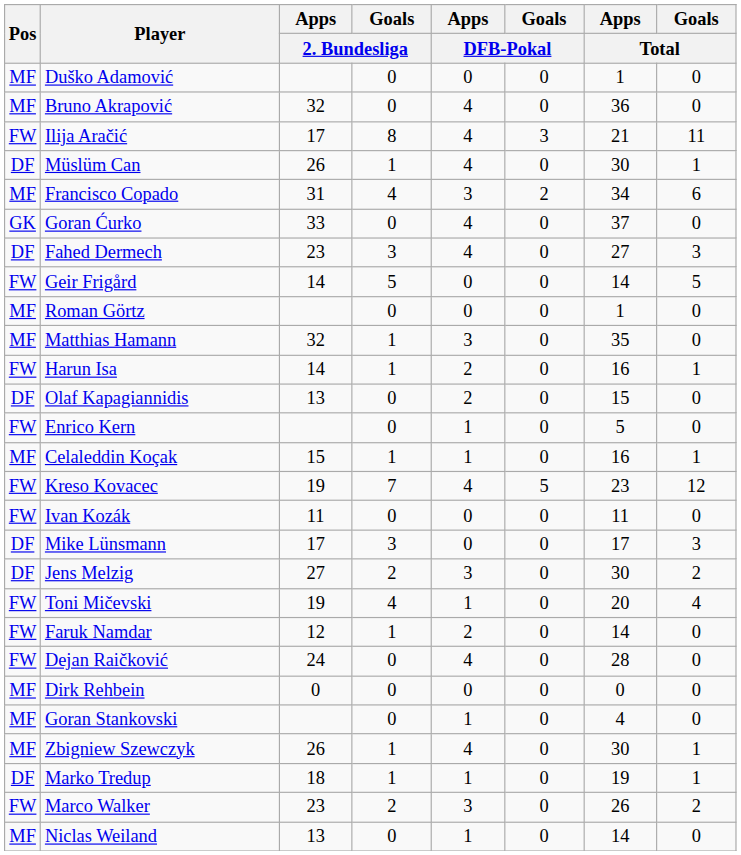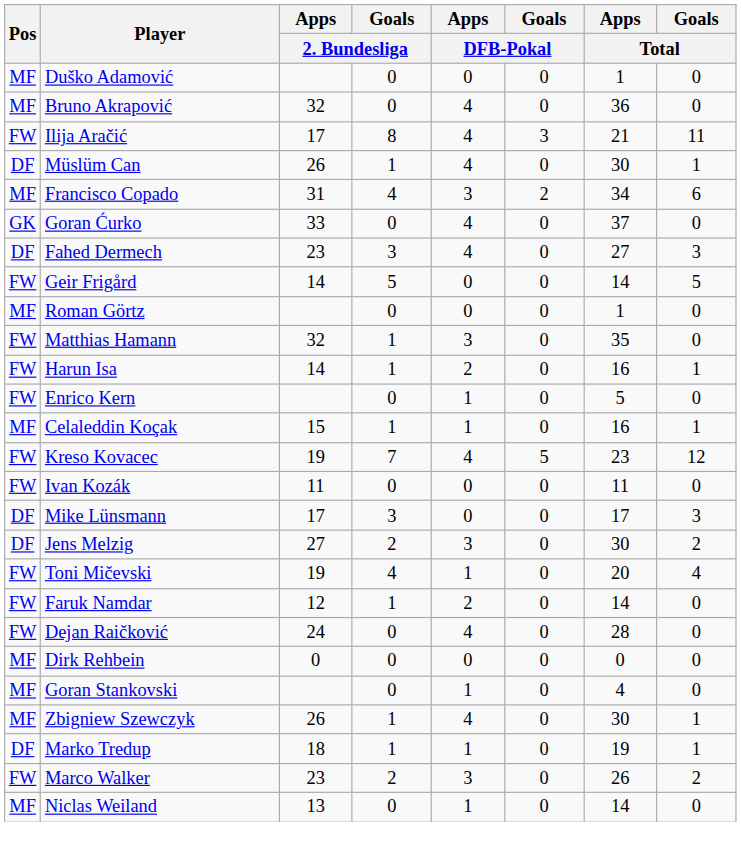 <table class="wikitable sortable" style="text-align:center">
 <tr>
 <th rowspan="2" class="unsortable">Pos</th>
 <th rowspan="2" class="unsortable" width="200">Player</th>
 <th>Apps</th>
 <th>Goals</th>
 <th>Apps</th>
 <th>Goals</th>
 <th>Apps</th>
 <th>Goals</th>
 </tr>
 <tr class="unsortable">
 <th colspan="2" width="125"><a href='#'>2. Bundesliga</a></th>
 <th colspan="2" width="125"><a href='#'>DFB-Pokal</a></th>
 <th colspan="2" width="125">Total</th>
 </tr>
 <tr>
 <td><a href='#'>MF</a></td>
 <td align=left> <a href='#'>Duško Adamović</a></td>
 <td></td>
 <td>0</td>
 <td>0</td>
 <td>0</td>
 <td>1</td>
 <td>0</td>
 </tr>
 <tr>
 <td><a href='#'>MF</a></td>
 <td align=left> <a href='#'>Bruno Akrapović</a></td>
 <td>32</td>
 <td>0</td>
 <td>4</td>
 <td>0</td>
 <td>36</td>
 <td>0</td>
 </tr>
 <tr>
 <td><a href='#'>FW</a></td>
 <td align=left> <a href='#'>Ilija Aračić</a></td>
 <td>17</td>
 <td>8</td>
 <td>4</td>
 <td>3</td>
 <td>21</td>
 <td>11</td>
 </tr>
 <tr>
 <td><a href='#'>DF</a></td>
 <td align=left> <a href='#'>Müslüm Can</a></td>
 <td>26</td>
 <td>1</td>
 <td>4</td>
 <td>0</td>
 <td>30</td>
 <td>1</td>
 </tr>
 <tr>
 <td><a href='#'>MF</a></td>
 <td align=left> <a href='#'>Francisco Copado</a></td>
 <td>31</td>
 <td>4</td>
 <td>3</td>
 <td>2</td>
 <td>34</td>
 <td>6</td>
 </tr>
 <tr>
 <td><a href='#'>GK</a></td>
 <td align=left> <a href='#'>Goran Ćurko</a></td>
 <td>33</td>
 <td>0</td>
 <td>4</td>
 <td>0</td>
 <td>37</td>
 <td>0</td>
 </tr>
 <tr>
 <td><a href='#'>DF</a></td>
 <td align=left> <a href='#'>Fahed Dermech</a></td>
 <td>23</td>
 <td>3</td>
 <td>4</td>
 <td>0</td>
 <td>27</td>
 <td>3</td>
 </tr>
 <tr>
 <td><a href='#'>FW</a></td>
 <td align=left> <a href='#'>Geir Frigård</a></td>
 <td>14</td>
 <td>5</td>
 <td>0</td>
 <td>0</td>
 <td>14</td>
 <td>5</td>
 </tr>
 <tr>
 <td><a href='#'>MF</a></td>
 <td align=left> <a href='#'>Roman Görtz</a></td>
 <td></td>
 <td>0</td>
 <td>0</td>
 <td>0</td>
 <td>1</td>
 <td>0</td>
 </tr>
 <tr>
-<td><a href='#'>MF</a></td>
+<td><a href='#'>FW</a></td>
 <td align=left> <a href='#'>Matthias Hamann</a></td>
 <td>32</td>
 <td>1</td>
 <td>3</td>
 <td>0</td>
 <td>35</td>
 <td>0</td>
 </tr>
 <tr>
 <td><a href='#'>FW</a></td>
 <td align=left> <a href='#'>Harun Isa</a></td>
 <td>14</td>
 <td>1</td>
 <td>2</td>
 <td>0</td>
 <td>16</td>
 <td>1</td>
-</tr>
-<tr>
-<td><a href='#'>DF</a></td>
-<td align=left> <a href='#'>Olaf Kapagiannidis</a></td>
-<td>13</td>
-<td>0</td>
-<td>2</td>
-<td>0</td>
-<td>15</td>
-<td>0</td>
 </tr>
 <tr>
 <td><a href='#'>FW</a></td>
 <td align=left> <a href='#'>Enrico Kern</a></td>
 <td></td>
 <td>0</td>
 <td>1</td>
 <td>0</td>
 <td>5</td>
 <td>0</td>
 </tr>
 <tr>
 <td><a href='#'>MF</a></td>
 <td align=left> <a href='#'>Celaleddin Koçak</a></td>
 <td>15</td>
 <td>1</td>
 <td>1</td>
 <td>0</td>
 <td>16</td>
 <td>1</td>
 </tr>
 <tr>
 <td><a href='#'>FW</a></td>
 <td align=left> <a href='#'>Kreso Kovacec</a></td>
 <td>19</td>
 <td>7</td>
 <td>4</td>
 <td>5</td>
 <td>23</td>
 <td>12</td>
 </tr>
 <tr>
 <td><a href='#'>FW</a></td>
 <td align=left> <a href='#'>Ivan Kozák</a></td>
 <td>11</td>
 <td>0</td>
 <td>0</td>
 <td>0</td>
 <td>11</td>
 <td>0</td>
 </tr>
 <tr>
 <td><a href='#'>DF</a></td>
 <td align=left> <a href='#'>Mike Lünsmann</a></td>
 <td>17</td>
 <td>3</td>
 <td>0</td>
 <td>0</td>
 <td>17</td>
 <td>3</td>
 </tr>
 <tr>
 <td><a href='#'>DF</a></td>
 <td align=left> <a href='#'>Jens Melzig</a></td>
 <td>27</td>
 <td>2</td>
 <td>3</td>
 <td>0</td>
 <td>30</td>
 <td>2</td>
 </tr>
 <tr>
 <td><a href='#'>FW</a></td>
 <td align=left> <a href='#'>Toni Mičevski</a></td>
 <td>19</td>
 <td>4</td>
 <td>1</td>
 <td>0</td>
 <td>20</td>
 <td>4</td>
 </tr>
 <tr>
 <td><a href='#'>FW</a></td>
 <td align=left> <a href='#'>Faruk Namdar</a></td>
 <td>12</td>
 <td>1</td>
 <td>2</td>
 <td>0</td>
 <td>14</td>
 <td>0</td>
 </tr>
 <tr>
 <td><a href='#'>FW</a></td>
 <td align=left> <a href='#'>Dejan Raičković</a></td>
 <td>24</td>
 <td>0</td>
 <td>4</td>
 <td>0</td>
 <td>28</td>
 <td>0</td>
 </tr>
 <tr>
 <td><a href='#'>MF</a></td>
 <td align=left> <a href='#'>Dirk Rehbein</a></td>
 <td>0</td>
 <td>0</td>
 <td>0</td>
 <td>0</td>
 <td>0</td>
 <td>0</td>
 </tr>
 <tr>
 <td><a href='#'>MF</a></td>
 <td align=left> <a href='#'>Goran Stankovski</a></td>
 <td></td>
 <td>0</td>
 <td>1</td>
 <td>0</td>
 <td>4</td>
 <td>0</td>
 </tr>
 <tr>
 <td><a href='#'>MF</a></td>
 <td align=left> <a href='#'>Zbigniew Szewczyk</a></td>
 <td>26</td>
 <td>1</td>
 <td>4</td>
 <td>0</td>
 <td>30</td>
 <td>1</td>
 </tr>
 <tr>
 <td><a href='#'>DF</a></td>
 <td align=left> <a href='#'>Marko Tredup</a></td>
 <td>18</td>
 <td>1</td>
 <td>1</td>
 <td>0</td>
 <td>19</td>
 <td>1</td>
 </tr>
 <tr>
 <td><a href='#'>FW</a></td>
 <td align=left> <a href='#'>Marco Walker</a></td>
 <td>23</td>
 <td>2</td>
 <td>3</td>
 <td>0</td>
 <td>26</td>
 <td>2</td>
 </tr>
 <tr>
 <td><a href='#'>MF</a></td>
 <td align=left> <a href='#'>Niclas Weiland</a></td>
 <td>13</td>
 <td>0</td>
 <td>1</td>
 <td>0</td>
 <td>14</td>
 <td>0</td>
 </tr>
 </table>
